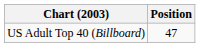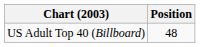 <table class="wikitable">
 <tr>
 <th>Chart (2003)</th>
 <th>Position</th>
 </tr>
 <tr>
 <td>US Adult Top 40 (<em>Billboard</em>)</td>
-<td style="text-align:center;">47</td>
+<td style="text-align:center;">48</td>
 </tr>
 </table>
